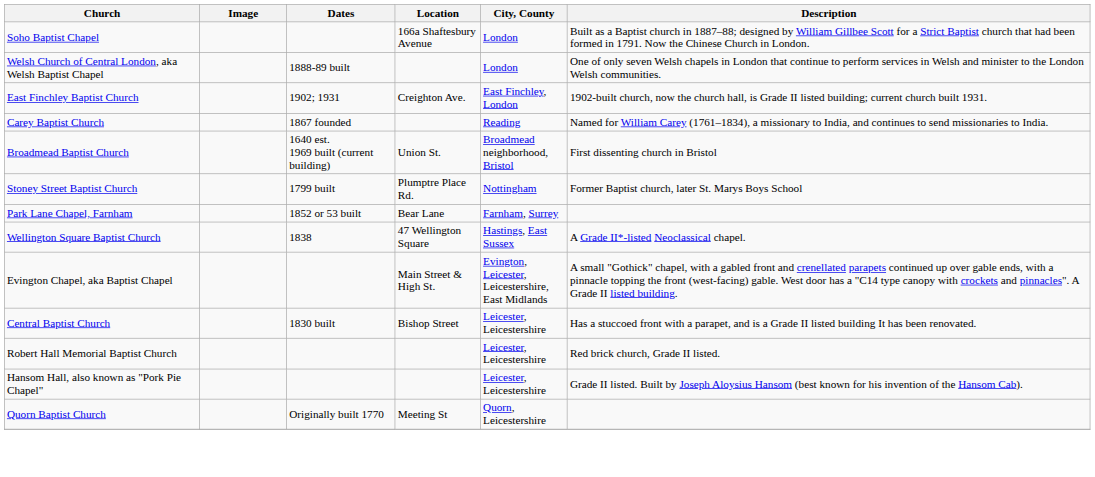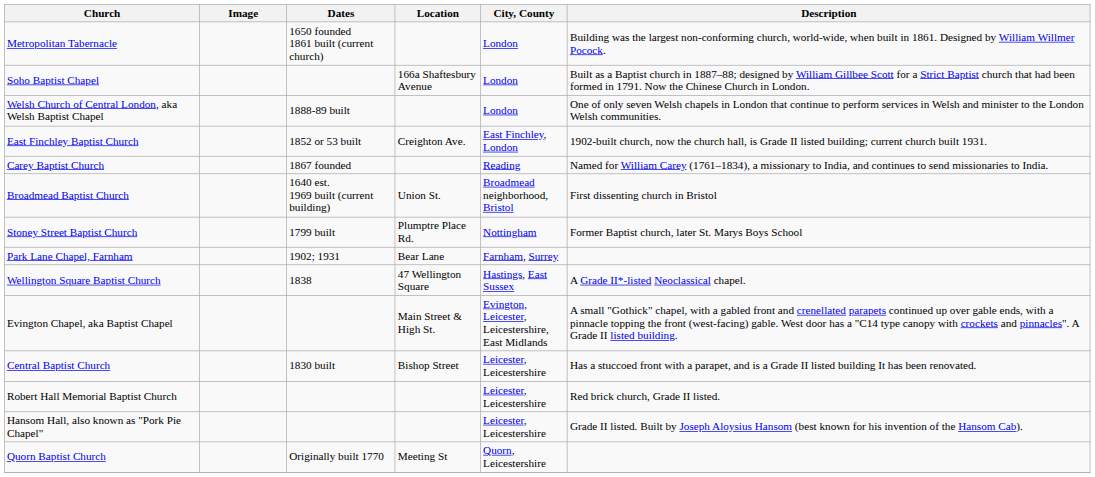 <table class="wikitable sortable" style="width:98%">
 <tr>
 <th width = 18%><strong>Church</strong></th>
 <th width = 8% class="unsortable"><strong>Image</strong></th>
 <th width = 10%><strong>Dates</strong></th>
 <th><strong>Location</strong></th>
 <th width = 8%><strong>City, County</strong></th>
 <th class="unsortable"><strong>Description</strong></th>
+</tr>
+<tr ->
+<td><a href='#'>Metropolitan Tabernacle</a></td>
+<td></td>
+<td>1650 founded<br>1861 built (current church)</td>
+<td></td>
+<td><a href='#'>London</a></td>
+<td>Building was the largest non-conforming church, world-wide, when built in 1861. Designed by <a href='#'>William Willmer Pocock</a>.</td>
 </tr>
 <tr>
 <td><a href='#'>Soho Baptist Chapel</a></td>
 <td></td>
 <td></td>
 <td>166a Shaftesbury Avenue</td>
 <td><a href='#'>London</a></td>
 <td>Built as a Baptist church in 1887–88; designed by <a href='#'>William Gillbee Scott</a> for a <a href='#'>Strict Baptist</a> church that had been formed in 1791. Now the Chinese Church in London.</td>
 </tr>
 <tr>
 <td><a href='#'>Welsh Church of Central London</a>, aka Welsh Baptist Chapel</td>
 <td></td>
 <td>1888-89 built</td>
 <td></td>
 <td><a href='#'>London</a></td>
 <td>One of only seven Welsh chapels in London that continue to perform services in Welsh and minister to the London Welsh communities.</td>
 </tr>
 <tr>
 <td><a href='#'>East Finchley Baptist Church</a></td>
 <td></td>
-<td>1902; 1931</td>
+<td>1852 or 53 built</td>
 <td>Creighton Ave.<br></td>
 <td><a href='#'>East Finchley</a>, <a href='#'>London</a></td>
 <td>1902-built church, now the church hall, is Grade II listed building; current church built 1931.</td>
 </tr>
 <tr>
 <td><a href='#'>Carey Baptist Church</a></td>
 <td></td>
 <td>1867 founded</td>
 <td></td>
 <td><a href='#'>Reading</a></td>
 <td>Named for <a href='#'>William Carey</a> (1761–1834), a missionary to India, and continues to send missionaries to India.</td>
 </tr>
 <tr>
 <td><a href='#'>Broadmead Baptist Church</a></td>
 <td></td>
 <td>1640 est.<br>1969 built (current building)</td>
 <td>Union St.<br><small></small></td>
 <td><a href='#'>Broadmead</a> neighborhood, <a href='#'>Bristol</a></td>
 <td>First dissenting church in Bristol</td>
 </tr>
 <tr>
 <td><a href='#'>Stoney Street Baptist Church</a></td>
 <td></td>
 <td>1799 built</td>
 <td>Plumptre Place Rd.<br></td>
 <td><a href='#'>Nottingham</a></td>
 <td>Former Baptist church, later St. Marys Boys School</td>
 </tr>
 <tr>
 <td><a href='#'>Park Lane Chapel, Farnham</a></td>
 <td></td>
-<td>1852 or 53 built</td>
+<td>1902; 1931</td>
 <td>Bear Lane<br></td>
 <td><a href='#'>Farnham</a>, <a href='#'>Surrey</a></td>
 <td></td>
 </tr>
 <tr>
 <td><a href='#'>Wellington Square Baptist Church</a></td>
 <td></td>
 <td>1838</td>
 <td>47 Wellington Square<br></td>
 <td><a href='#'>Hastings</a>, <a href='#'>East Sussex</a></td>
 <td>A <a href='#'>Grade II*-listed</a> <a href='#'>Neoclassical</a> chapel.</td>
 </tr>
 <tr>
 <td>Evington Chapel, aka Baptist Chapel</td>
 <td></td>
 <td></td>
 <td>Main Street & High St.<br></td>
 <td><a href='#'>Evington</a>, <a href='#'>Leicester</a>, Leicestershire, East Midlands</td>
 <td>A small "Gothick" chapel, with a gabled front and <a href='#'>crenellated</a> <a href='#'>parapets</a> continued up over gable ends, with a pinnacle topping the front (west-facing) gable. West door has a "C14 type canopy with <a href='#'>crockets</a> and <a href='#'>pinnacles</a>".  A Grade II <a href='#'>listed building</a>.</td>
 </tr>
 <tr>
 <td><a href='#'>Central Baptist Church</a></td>
 <td></td>
 <td>1830 built</td>
 <td>Bishop Street</td>
 <td><a href='#'>Leicester</a>, Leicestershire</td>
 <td>Has a stuccoed front with a parapet, and is a Grade II listed building It has been renovated.</td>
 </tr>
 <tr>
 <td>Robert Hall Memorial Baptist Church</td>
 <td></td>
 <td></td>
 <td></td>
 <td><a href='#'>Leicester</a>, Leicestershire</td>
 <td>Red brick church, Grade II listed.</td>
 </tr>
 <tr>
 <td>Hansom Hall, also known as "Pork Pie Chapel"</td>
 <td></td>
 <td></td>
 <td></td>
 <td><a href='#'>Leicester</a>, Leicestershire</td>
 <td>Grade II listed. Built by <a href='#'>Joseph Aloysius Hansom</a> (best known for his invention of the <a href='#'>Hansom Cab</a>).</td>
 </tr>
 <tr>
 <td><a href='#'>Quorn Baptist Church</a></td>
 <td></td>
 <td>Originally built 1770</td>
 <td>Meeting St <small></small></td>
 <td><a href='#'>Quorn</a>, Leicestershire</td>
 <td></td>
 </tr>
 <tr>
 </tr>
 </table>
